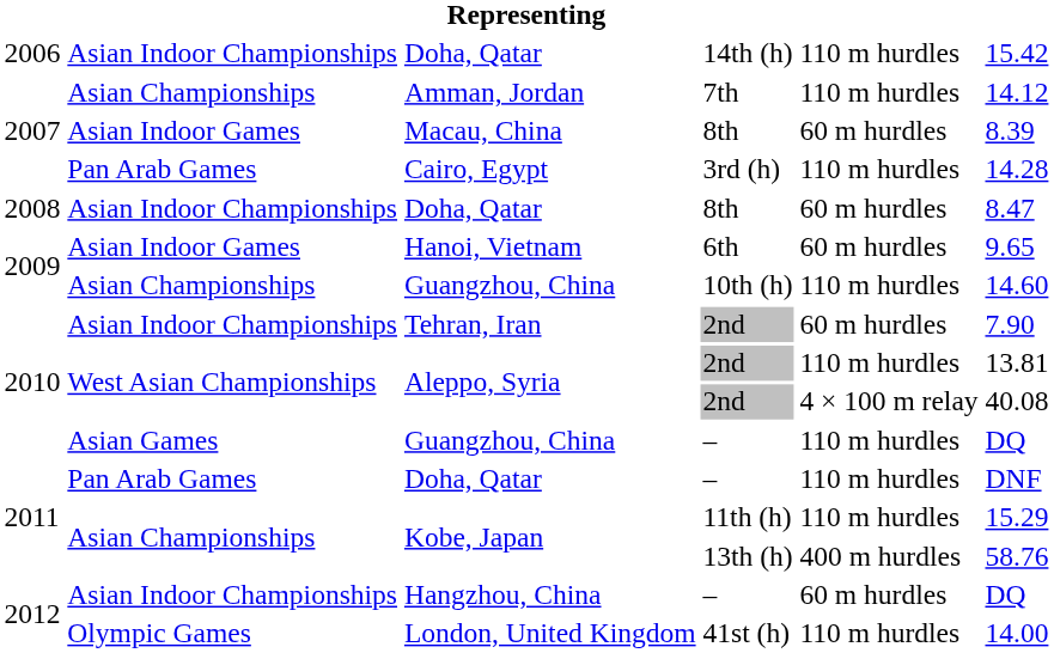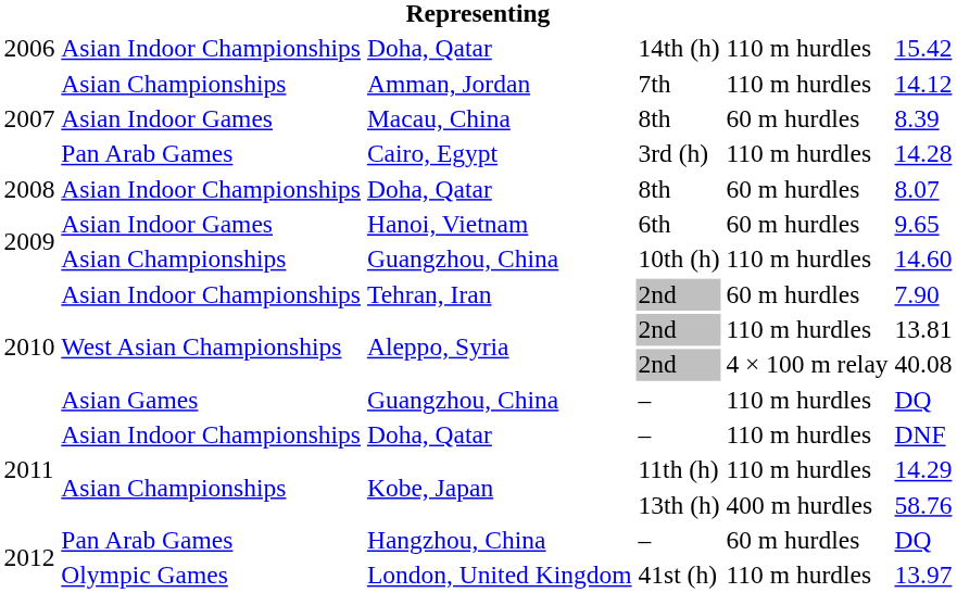 <table>
 <tr>
 <th colspan="6">Representing </th>
 </tr>
 <tr>
 <td>2006</td>
 <td><a href='#'>Asian Indoor Championships</a></td>
 <td><a href='#'>Doha, Qatar</a></td>
 <td>14th (h)</td>
 <td>110 m hurdles</td>
 <td><a href='#'>15.42</a></td>
 </tr>
 <tr>
 <td rowspan=3>2007</td>
 <td><a href='#'>Asian Championships</a></td>
 <td><a href='#'>Amman, Jordan</a></td>
 <td>7th</td>
 <td>110 m hurdles</td>
 <td><a href='#'>14.12</a></td>
 </tr>
 <tr>
 <td><a href='#'>Asian Indoor Games</a></td>
 <td><a href='#'>Macau, China</a></td>
 <td>8th</td>
 <td>60 m hurdles</td>
 <td><a href='#'>8.39</a></td>
 </tr>
 <tr>
 <td><a href='#'>Pan Arab Games</a></td>
 <td><a href='#'>Cairo, Egypt</a></td>
 <td>3rd (h)</td>
 <td>110 m hurdles</td>
 <td><a href='#'>14.28</a></td>
 </tr>
 <tr>
 <td>2008</td>
 <td><a href='#'>Asian Indoor Championships</a></td>
 <td><a href='#'>Doha, Qatar</a></td>
 <td>8th</td>
 <td>60 m hurdles</td>
-<td><a href='#'>8.47</a></td>
+<td><a href='#'>8.07</a></td>
 </tr>
 <tr>
 <td rowspan=2>2009</td>
 <td><a href='#'>Asian Indoor Games</a></td>
 <td><a href='#'>Hanoi, Vietnam</a></td>
 <td>6th</td>
 <td>60 m hurdles</td>
 <td><a href='#'>9.65</a></td>
 </tr>
 <tr>
 <td><a href='#'>Asian Championships</a></td>
 <td><a href='#'>Guangzhou, China</a></td>
 <td>10th (h)</td>
 <td>110 m hurdles</td>
 <td><a href='#'>14.60</a></td>
 </tr>
 <tr>
 <td rowspan=4>2010</td>
 <td><a href='#'>Asian Indoor Championships</a></td>
 <td><a href='#'>Tehran, Iran</a></td>
 <td bgcolor=silver>2nd</td>
 <td>60 m hurdles</td>
 <td><a href='#'>7.90</a></td>
 </tr>
 <tr>
 <td rowspan=2><a href='#'>West Asian Championships</a></td>
 <td rowspan=2><a href='#'>Aleppo, Syria</a></td>
 <td bgcolor=silver>2nd</td>
 <td>110 m hurdles</td>
 <td>13.81</td>
 </tr>
 <tr>
 <td bgcolor=silver>2nd</td>
 <td>4 × 100 m relay</td>
 <td>40.08</td>
 </tr>
 <tr>
 <td><a href='#'>Asian Games</a></td>
 <td><a href='#'>Guangzhou, China</a></td>
 <td>–</td>
 <td>110 m hurdles</td>
 <td><a href='#'>DQ</a></td>
 </tr>
 <tr>
 <td rowspan=3>2011</td>
-<td><a href='#'>Pan Arab Games</a></td>
+<td><a href='#'>Asian Indoor Championships</a></td>
 <td><a href='#'>Doha, Qatar</a></td>
 <td>–</td>
 <td>110 m hurdles</td>
 <td><a href='#'>DNF</a></td>
 </tr>
 <tr>
 <td rowspan=2><a href='#'>Asian Championships</a></td>
 <td rowspan=2><a href='#'>Kobe, Japan</a></td>
 <td>11th (h)</td>
 <td>110 m hurdles</td>
-<td><a href='#'>15.29</a></td>
+<td><a href='#'>14.29</a></td>
 </tr>
 <tr>
 <td>13th (h)</td>
 <td>400 m hurdles</td>
 <td><a href='#'>58.76</a></td>
 </tr>
 <tr>
 <td rowspan=2>2012</td>
-<td><a href='#'>Asian Indoor Championships</a></td>
+<td><a href='#'>Pan Arab Games</a></td>
 <td><a href='#'>Hangzhou, China</a></td>
 <td>–</td>
 <td>60 m hurdles</td>
 <td><a href='#'>DQ</a></td>
 </tr>
 <tr>
 <td><a href='#'>Olympic Games</a></td>
 <td><a href='#'>London, United Kingdom</a></td>
 <td>41st (h)</td>
 <td>110 m hurdles</td>
-<td><a href='#'>14.00</a></td>
+<td><a href='#'>13.97</a></td>
 </tr>
 </table>
